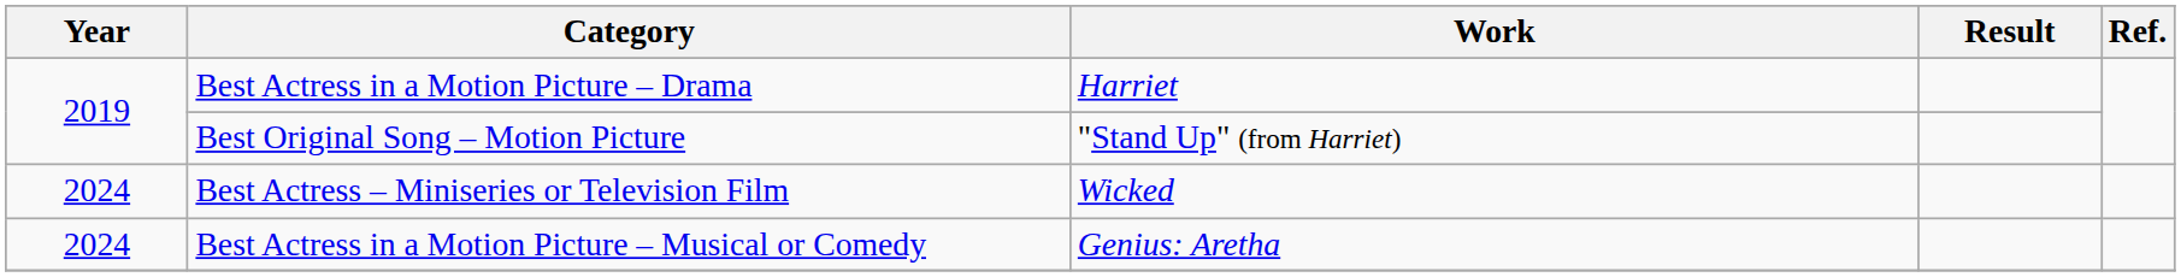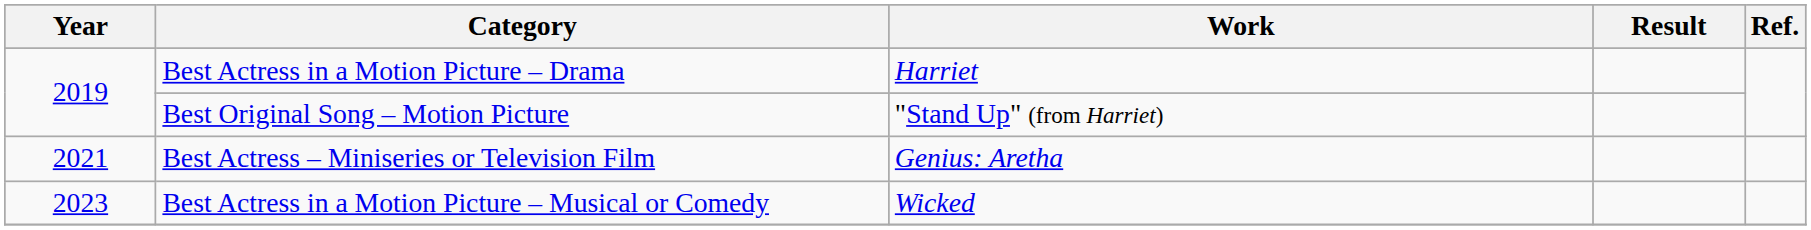 <table class=wikitable>
 <tr>
 <th scope="col" style="width:5em;">Year</th>
 <th scope="col" style="width:26em;">Category</th>
 <th scope="col" style="width:25em;">Work</th>
 <th scope="col" style="width:5em;">Result</th>
 <th>Ref.</th>
 </tr>
 <tr>
 <td style="text-align:center;", rowspan="2"><a href='#'>2019</a></td>
 <td><a href='#'>Best Actress in a Motion Picture – Drama</a></td>
 <td><em><a href='#'>Harriet</a></em></td>
 <td></td>
 <td rowspan="2" style="text-align:center;"></td>
 </tr>
 <tr>
 <td><a href='#'>Best Original Song – Motion Picture</a></td>
 <td>"<a href='#'>Stand Up</a>" <small> (from <em>Harriet</em>) </small></td>
 <td></td>
 </tr>
 <tr>
-<td style="text-align:center;"><a href='#'>2024</a></td>
+<td style="text-align:center;"><a href='#'>2021</a></td>
 <td><a href='#'>Best Actress – Miniseries or Television Film</a></td>
-<td><em><a href='#'>Wicked</a></em></td>
+<td><em><a href='#'>Genius: Aretha</a></em></td>
 <td></td>
 <td style="text-align:center;"></td>
 </tr>
 <tr>
-<td style="text-align:center;"><a href='#'>2024</a></td>
+<td style="text-align:center;"><a href='#'>2023</a></td>
 <td><a href='#'>Best Actress in a Motion Picture – Musical or Comedy</a></td>
-<td><em><a href='#'>Genius: Aretha</a></em></td>
+<td><em><a href='#'>Wicked</a></em></td>
 <td></td>
 <td style="text-align:center;"></td>
 </tr>
 <tr>
 </tr>
 </table>
